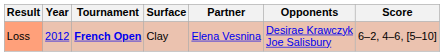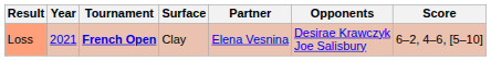 <table class="wikitable">
 <tr>
 <th>Result</th>
 <th>Year</th>
 <th>Tournament</th>
 <th>Surface</th>
 <th>Partner</th>
 <th>Opponents</th>
 <th class="unsortable">Score</th>
 </tr>
 <tr style="background:#EBC2AF;">
 <td bgcolor=FFA07A>Loss</td>
-<td><a href='#'>2012</a></td>
+<td><a href='#'>2021</a></td>
 <td><strong><a href='#'>French Open</a></strong></td>
 <td>Clay</td>
 <td> <a href='#'>Elena Vesnina</a></td>
 <td> <a href='#'>Desirae Krawczyk</a> <br>  <a href='#'>Joe Salisbury</a></td>
 <td>6–2, 4–6, [5–10]</td>
 </tr>
 </table>
